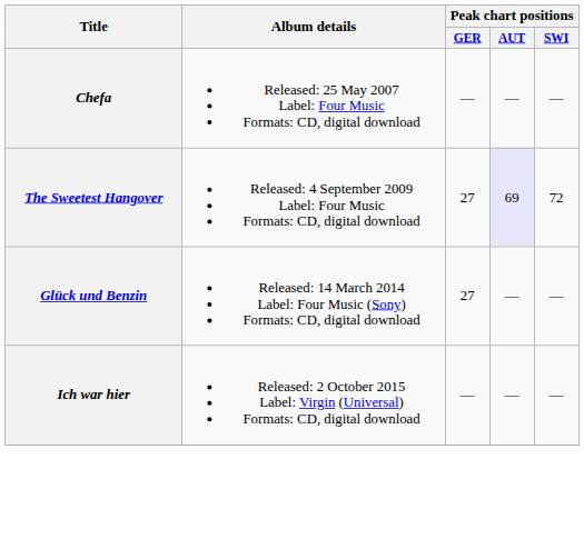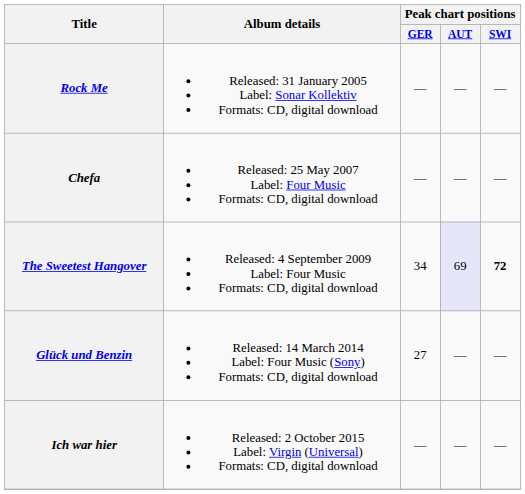 <table class="wikitable plainrowheaders" style="text-align:center;">
 <tr>
 <th scope="col" rowspan="2" style="width:12em;">Title</th>
 <th scope="col" rowspan="2" style="width:18em;">Album details</th>
 <th scope="col" colspan="3">Peak chart positions</th>
 </tr>
 <tr>
 <th scope="col" style="width:3em;font-size:90%;"><a href='#'>GER</a><br></th>
 <th scope="col" style="width:3em;font-size:90%;"><a href='#'>AUT</a><br></th>
 <th scope="col" style="width:3em;font-size:90%;"><a href='#'>SWI</a><br></th>
 </tr>
 <tr>
+<th scope="row"><em><a href='#'>Rock Me</a> </em></th>
+<td><br><ul><li>Released: 31 January 2005</li><li>Label: <a href='#'>Sonar Kollektiv</a></li><li>Formats: CD, digital download</li></ul></td>
+<td>—</td>
+<td>—</td>
+<td>—</td>
+</tr>
+<tr>
 <th scope="row"><em>Chefa</em></th>
 <td><br><ul><li>Released: 25 May 2007</li><li>Label: <a href='#'>Four Music</a></li><li>Formats: CD, digital download</li></ul></td>
 <td>—</td>
 <td>—</td>
 <td>—</td>
 </tr>
 <tr>
 <th scope="row"><em><a href='#'>The Sweetest Hangover</a></em></th>
 <td><br><ul><li>Released: 4 September 2009</li><li>Label: Four Music</li><li>Formats: CD, digital download</li></ul></td>
-<td>27</td>
+<td>34</td>
 <td style="background: lavender;">69</td>
-<td>72</td>
+<td><strong>72</strong></td>
 </tr>
 <tr>
 <th scope="row"><em><a href='#'>Glück und Benzin</a></em></th>
 <td><br><ul><li>Released: 14 March 2014</li><li>Label: Four Music (<a href='#'>Sony</a>)</li><li>Formats: CD, digital download</li></ul></td>
 <td>27</td>
 <td>—</td>
 <td>—</td>
 </tr>
 <tr>
 <th scope="row"><em>Ich war hier</em></th>
 <td><br><ul><li>Released: 2 October 2015</li><li>Label: <a href='#'>Virgin</a> (<a href='#'>Universal</a>)</li><li>Formats: CD, digital download</li></ul></td>
 <td>—</td>
 <td>—</td>
 <td>—</td>
 </tr>
 <tr>
 </tr>
 </table>
